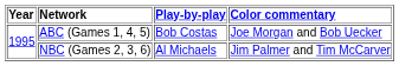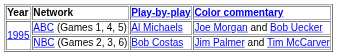 <table border="1" cellpadding="1">
 <tr>
 <td><strong>Year</strong></td>
 <td><strong>Network</strong></td>
 <td><strong><a href='#'>Play-by-play</a></strong></td>
 <td><strong><a href='#'>Color commentary</a></strong></td>
 </tr>
 <tr>
 <td rowspan="2"><a href='#'>1995</a></td>
 <td><a href='#'>ABC</a> (Games 1, 4, 5)</td>
-<td><a href='#'>Bob Costas</a></td>
+<td><a href='#'>Al Michaels</a></td>
 <td><a href='#'>Joe Morgan</a> and <a href='#'>Bob Uecker</a></td>
 </tr>
 <tr>
 <td><a href='#'>NBC</a> (Games 2, 3, 6)</td>
-<td><a href='#'>Al Michaels</a></td>
+<td><a href='#'>Bob Costas</a></td>
 <td><a href='#'>Jim Palmer</a> and <a href='#'>Tim McCarver</a></td>
 </tr>
 </table>
